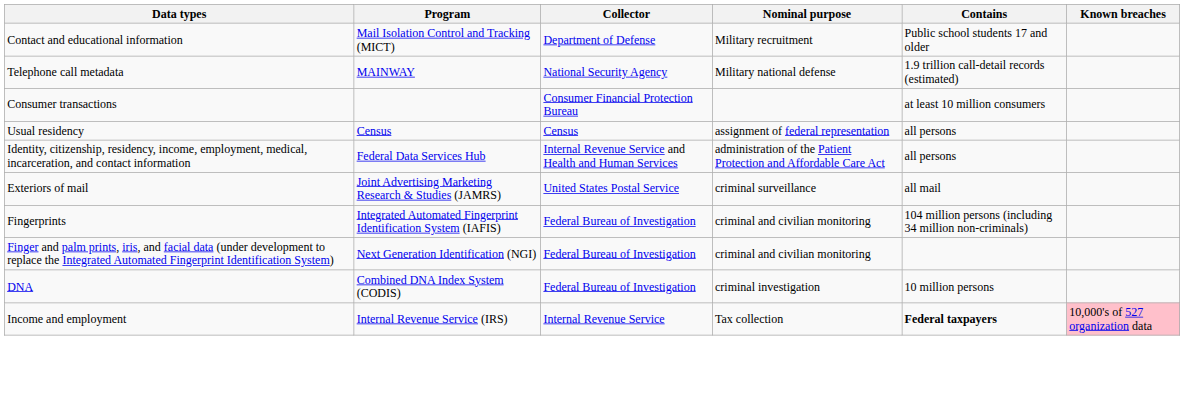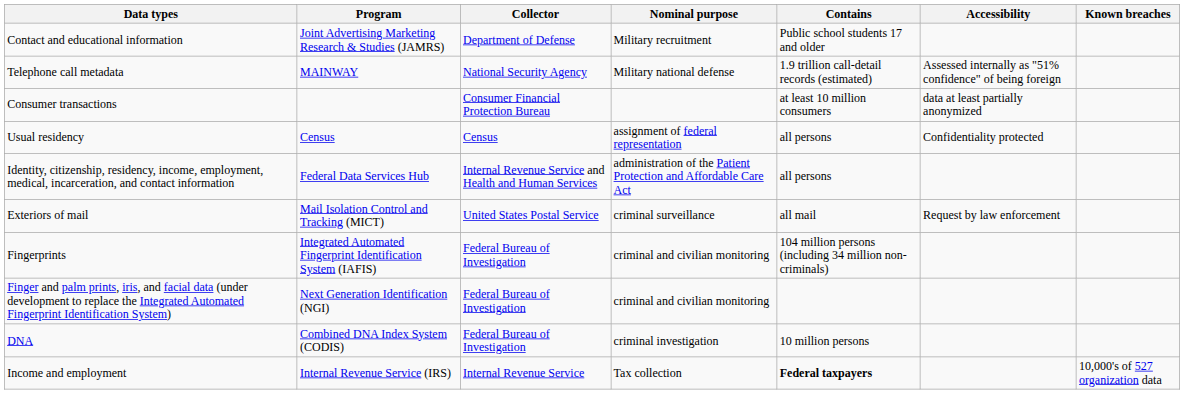 <table class="wikitable">
 <tr>
 <th>Data types</th>
 <th>Program</th>
 <th>Collector</th>
 <th>Nominal purpose</th>
 <th>Contains</th>
+<th>Accessibility</th>
 <th>Known breaches</th>
 </tr>
 <tr>
 <td>Contact and educational information</td>
-<td><a href='#'>Mail Isolation Control and Tracking</a> (MICT)</td>
+<td><a href='#'>Joint Advertising Marketing Research & Studies</a> (JAMRS)</td>
 <td><a href='#'>Department of Defense</a></td>
 <td>Military recruitment</td>
 <td>Public school students 17 and older</td>
+<td></td>
 <td></td>
 </tr>
 <tr>
 <td>Telephone call metadata</td>
 <td><a href='#'>MAINWAY</a></td>
 <td><a href='#'>National Security Agency</a></td>
 <td>Military national defense</td>
 <td>1.9 trillion call-detail records (estimated)</td>
+<td>Assessed internally as "51% confidence" of being foreign</td>
 <td></td>
 </tr>
 <tr>
 <td>Consumer transactions</td>
 <td></td>
 <td><a href='#'>Consumer Financial Protection Bureau</a></td>
 <td></td>
 <td>at least 10 million consumers</td>
+<td>data at least partially anonymized</td>
 <td></td>
 </tr>
 <tr>
 <td>Usual residency</td>
 <td><a href='#'>Census</a></td>
 <td><a href='#'>Census</a></td>
 <td>assignment of <a href='#'>federal representation</a></td>
 <td>all persons</td>
+<td>Confidentiality protected</td>
 <td></td>
 </tr>
 <tr>
 <td>Identity, citizenship, residency, income, employment, medical, incarceration, and contact information</td>
 <td><a href='#'>Federal Data Services Hub</a></td>
 <td><a href='#'>Internal Revenue Service</a> and <a href='#'>Health and Human Services</a></td>
 <td>administration of the <a href='#'>Patient Protection and Affordable Care Act</a></td>
 <td>all persons</td>
 <td></td>
+<td></td>
 </tr>
 <tr>
 <td>Exteriors of mail</td>
-<td><a href='#'>Joint Advertising Marketing Research & Studies</a> (JAMRS)</td>
+<td><a href='#'>Mail Isolation Control and Tracking</a> (MICT)</td>
 <td><a href='#'>United States Postal Service</a></td>
 <td>criminal surveillance</td>
 <td>all mail</td>
+<td>Request by law enforcement</td>
 <td></td>
 </tr>
 <tr>
 <td>Fingerprints</td>
 <td><a href='#'>Integrated Automated Fingerprint Identification System</a> (IAFIS)</td>
 <td><a href='#'>Federal Bureau of Investigation</a></td>
 <td>criminal and civilian monitoring</td>
 <td>104 million persons (including 34 million non-criminals)</td>
 <td></td>
+<td></td>
 </tr>
 <tr>
 <td><a href='#'>Finger</a> and <a href='#'>palm prints</a>, <a href='#'>iris</a>, and <a href='#'>facial data</a> (under development to replace the <a href='#'>Integrated Automated Fingerprint Identification System</a>)</td>
 <td><a href='#'>Next Generation Identification</a> (NGI)</td>
 <td><a href='#'>Federal Bureau of Investigation</a></td>
 <td>criminal and civilian monitoring</td>
+<td></td>
 <td></td>
 <td></td>
 </tr>
 <tr>
 <td><a href='#'>DNA</a></td>
 <td><a href='#'>Combined DNA Index System</a> (CODIS)</td>
 <td><a href='#'>Federal Bureau of Investigation</a></td>
 <td>criminal investigation</td>
 <td>10 million persons</td>
 <td></td>
+<td></td>
 </tr>
 <tr>
 <td>Income and employment</td>
 <td><a href='#'>Internal Revenue Service</a> (IRS)</td>
 <td><a href='#'>Internal Revenue Service</a></td>
 <td>Tax collection</td>
 <td><strong>Federal taxpayers</strong></td>
-<td style="background: pink;">10,000's of <a href='#'>527 organization</a> data</td>
+<td></td>
+<td>10,000's of <a href='#'>527 organization</a> data</td>
 </tr>
 </table>
